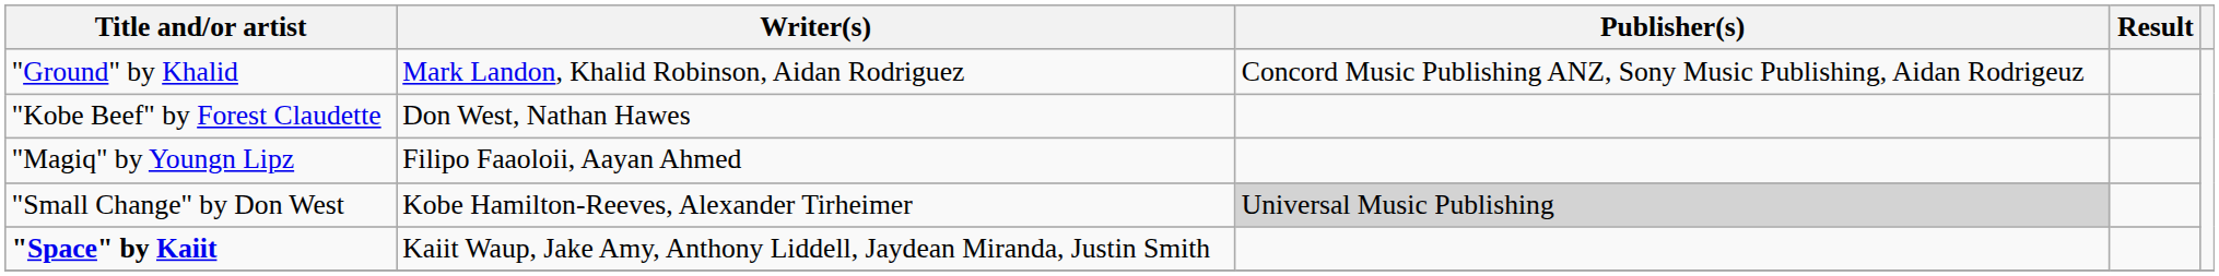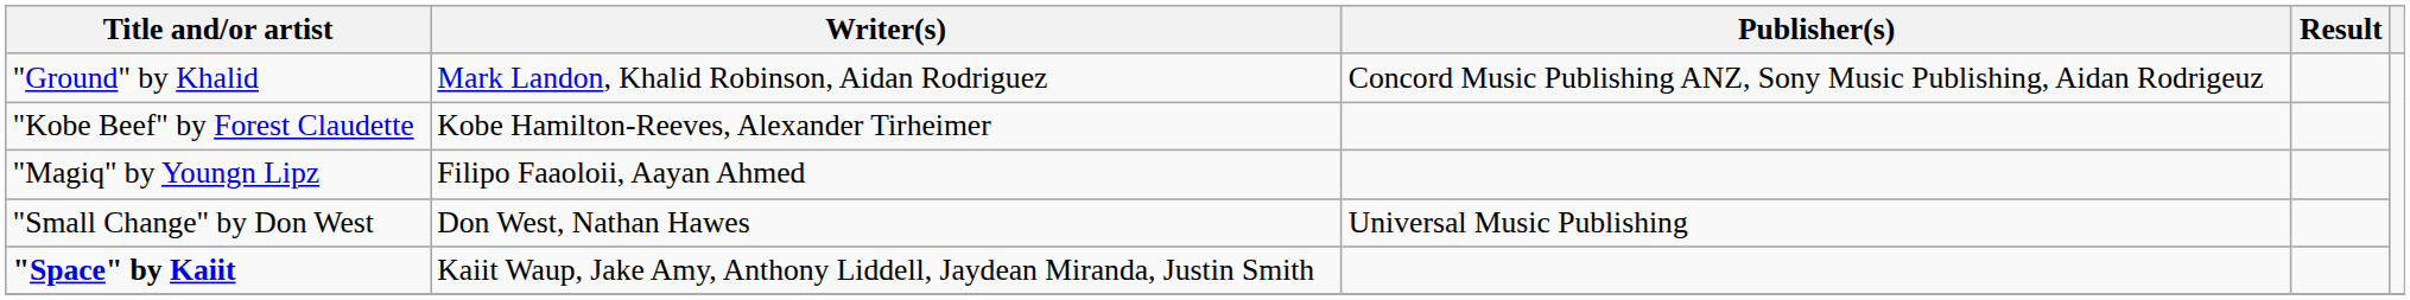 <table class="wikitable" width=100%>
 <tr>
 <th scope="col">Title and/or artist</th>
 <th scope="col">Writer(s)</th>
 <th scope="col">Publisher(s)</th>
 <th scope="col">Result</th>
 <th scope="col"></th>
 </tr>
 <tr>
 <td>"<a href='#'>Ground</a>" by <a href='#'>Khalid</a></td>
 <td><a href='#'>Mark Landon</a>,  Khalid Robinson, Aidan Rodriguez</td>
 <td>Concord Music Publishing ANZ, Sony Music Publishing, Aidan Rodrigeuz</td>
 <td></td>
 <td rowspan="5"></td>
 </tr>
 <tr>
 <td>"Kobe Beef" by <a href='#'>Forest Claudette</a></td>
-<td>Don West, Nathan Hawes</td>
+<td>Kobe Hamilton-Reeves, Alexander Tirheimer</td>
 <td></td>
 <td></td>
 </tr>
 <tr>
 <td>"Magiq" by <a href='#'>Youngn Lipz</a></td>
 <td>Filipo Faaoloii, Aayan Ahmed</td>
 <td></td>
 <td></td>
 </tr>
 <tr>
 <td>"Small Change" by Don West</td>
-<td>Kobe Hamilton-Reeves, Alexander Tirheimer</td>
-<td style="background: lightgrey;">Universal Music Publishing</td>
+<td>Don West, Nathan Hawes</td>
+<td>Universal Music Publishing</td>
 <td></td>
 </tr>
 <tr>
 <td><strong>"<a href='#'>Space</a>" by <a href='#'>Kaiit</a></strong></td>
 <td>Kaiit Waup, Jake Amy, Anthony Liddell, Jaydean Miranda, Justin Smith</td>
 <td></td>
 <td></td>
 </tr>
 <tr>
 </tr>
 </table>
